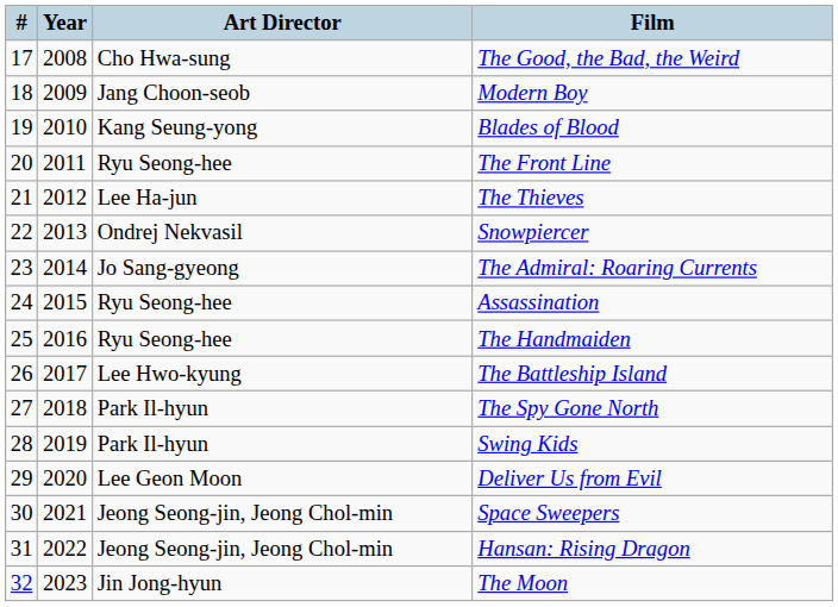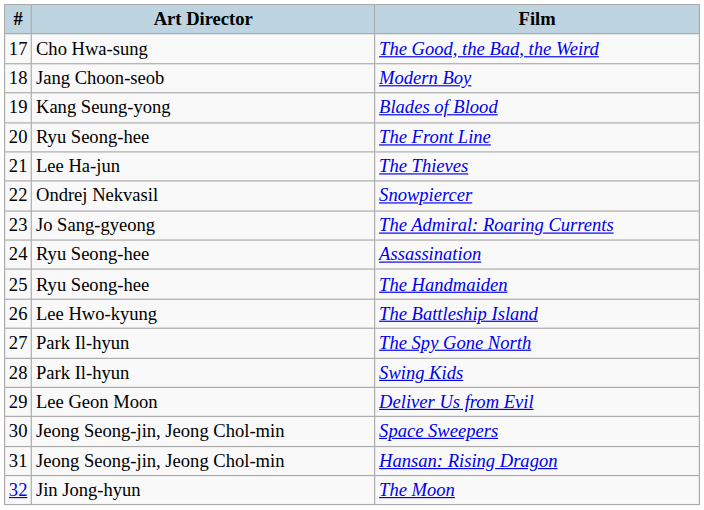 <table class="wikitable" style="width:600px">
 <tr>
 <th style="background:#BED5E1; width:10px">#</th>
-<th style="background:#BED5E1; width:10px">Year</th>
 <th style="background:#BED5E1;">Art Director</th>
 <th style="background:#BED5E1;">Film</th>
 </tr>
 <tr>
 <td>17</td>
-<td>2008</td>
 <td>Cho Hwa-sung</td>
 <td><em><a href='#'>The Good, the Bad, the Weird</a></em></td>
 </tr>
 <tr>
 <td>18</td>
-<td>2009</td>
 <td>Jang Choon-seob</td>
 <td><em><a href='#'>Modern Boy</a></em></td>
 </tr>
 <tr>
 <td>19</td>
-<td>2010</td>
 <td>Kang Seung-yong</td>
 <td><em><a href='#'>Blades of Blood</a></em></td>
 </tr>
 <tr>
 <td>20</td>
-<td>2011</td>
 <td>Ryu Seong-hee</td>
 <td><em><a href='#'>The Front Line</a></em></td>
 </tr>
 <tr>
 <td>21</td>
-<td>2012</td>
 <td>Lee Ha-jun</td>
 <td><em><a href='#'>The Thieves</a></em></td>
 </tr>
 <tr>
 <td>22</td>
-<td>2013</td>
 <td>Ondrej Nekvasil</td>
 <td><em><a href='#'>Snowpiercer</a></em></td>
 </tr>
 <tr>
 <td>23</td>
-<td>2014</td>
 <td>Jo Sang-gyeong</td>
 <td><em><a href='#'>The Admiral: Roaring Currents</a></em></td>
 </tr>
 <tr>
 <td>24</td>
-<td>2015</td>
 <td>Ryu Seong-hee</td>
 <td><em><a href='#'>Assassination</a></em></td>
 </tr>
 <tr>
 <td>25</td>
-<td>2016</td>
 <td>Ryu Seong-hee</td>
 <td><em><a href='#'>The Handmaiden</a></em></td>
 </tr>
 <tr>
 <td>26</td>
-<td>2017</td>
 <td>Lee Hwo-kyung</td>
 <td><em><a href='#'>The Battleship Island</a></em></td>
 </tr>
 <tr>
 <td>27</td>
-<td>2018</td>
 <td>Park Il-hyun</td>
 <td><em><a href='#'>The Spy Gone North</a></em></td>
 </tr>
 <tr>
 <td>28</td>
-<td>2019</td>
 <td>Park Il-hyun</td>
 <td><em><a href='#'>Swing Kids</a></em></td>
 </tr>
 <tr>
 <td>29</td>
-<td>2020</td>
 <td>Lee Geon Moon</td>
 <td><a href='#'><em>Deliver Us from Evil</em></a></td>
 </tr>
 <tr>
 <td>30</td>
-<td>2021</td>
 <td>Jeong Seong-jin, Jeong Chol-min</td>
 <td><em><a href='#'>Space Sweepers</a></em></td>
 </tr>
 <tr>
 <td>31</td>
-<td>2022</td>
 <td>Jeong Seong-jin, Jeong Chol-min</td>
 <td><em><a href='#'>Hansan: Rising Dragon</a></em></td>
 </tr>
 <tr>
 <td><a href='#'>32</a></td>
-<td>2023</td>
 <td>Jin Jong-hyun</td>
 <td><em><a href='#'>The Moon</a></em></td>
 </tr>
 </table>
